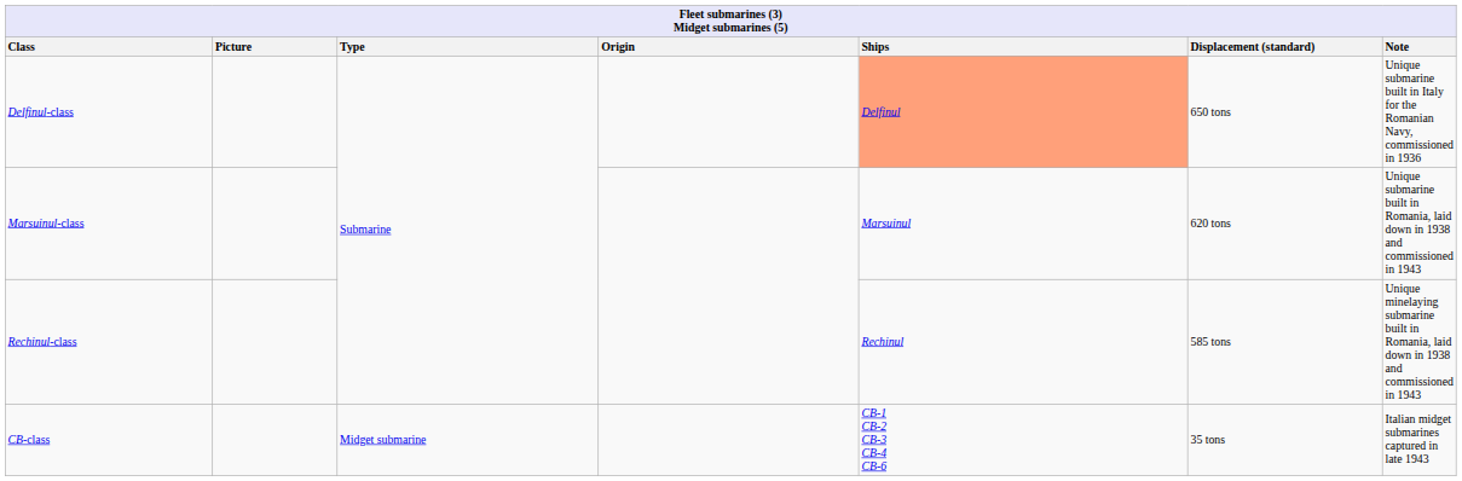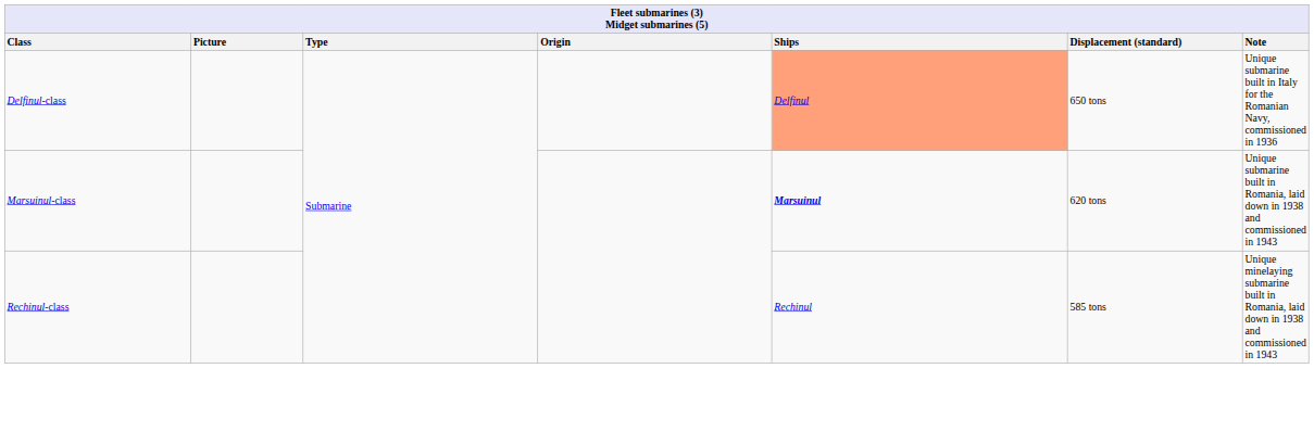 <table class="wikitable ">
 <tr>
 <th colspan="7" style="background: lavender;">Fleet submarines (3)<br>Midget submarines (5)</th>
 </tr>
 <tr>
 <th style="text-align:left; width:15%;">Class</th>
 <th style="text-align:left; width:9%;">Picture</th>
 <th style="text-align:left; width:19%;">Type</th>
 <th style="text-align:left; width:19%;">Origin</th>
 <th style="text-align:left; width:24%;">Ships</th>
 <th style="text-align:left; width:15%;">Displacement (standard)</th>
 <th style="text-align:left; width:20%;">Note</th>
 </tr>
 <tr>
 <td><a href='#'><em>Delfinul</em>-class</a></td>
 <td></td>
 <td rowspan="3"><a href='#'>Submarine</a></td>
 <td></td>
 <td style="background: lightsalmon;"><em><a href='#'>Delfinul</a></em></td>
 <td>650 tons</td>
 <td>Unique submarine built in Italy for the Romanian Navy, commissioned in 1936</td>
 </tr>
 <tr>
 <td><a href='#'><em>Marsuinul</em>-class</a></td>
 <td></td>
 <td rowspan="2"></td>
-<td><em><a href='#'>Marsuinul</a></em></td>
+<td><strong><em><a href='#'>Marsuinul</a></em></strong></td>
 <td>620 tons</td>
 <td>Unique submarine built in Romania, laid down in 1938 and commissioned in 1943</td>
 </tr>
 <tr>
 <td><a href='#'><em>Rechinul</em>-class</a></td>
 <td></td>
 <td><em><a href='#'>Rechinul</a></em></td>
 <td>585 tons</td>
 <td>Unique minelaying submarine built in Romania, laid down in 1938 and commissioned in 1943</td>
 </tr>
-<tr>
-<td><a href='#'><em>CB</em>-class</a></td>
-<td></td>
-<td><a href='#'>Midget submarine</a></td>
-<td></td>
-<td><em><a href='#'>CB-1</a></em><br><em><a href='#'>CB-2</a></em><br><em><a href='#'>CB-3</a></em><br><em><a href='#'>CB-4</a></em><br><em><a href='#'>CB-6</a></em></td>
-<td>35 tons</td>
-<td>Italian midget submarines captured in late 1943</td>
-</tr>
 </table>
